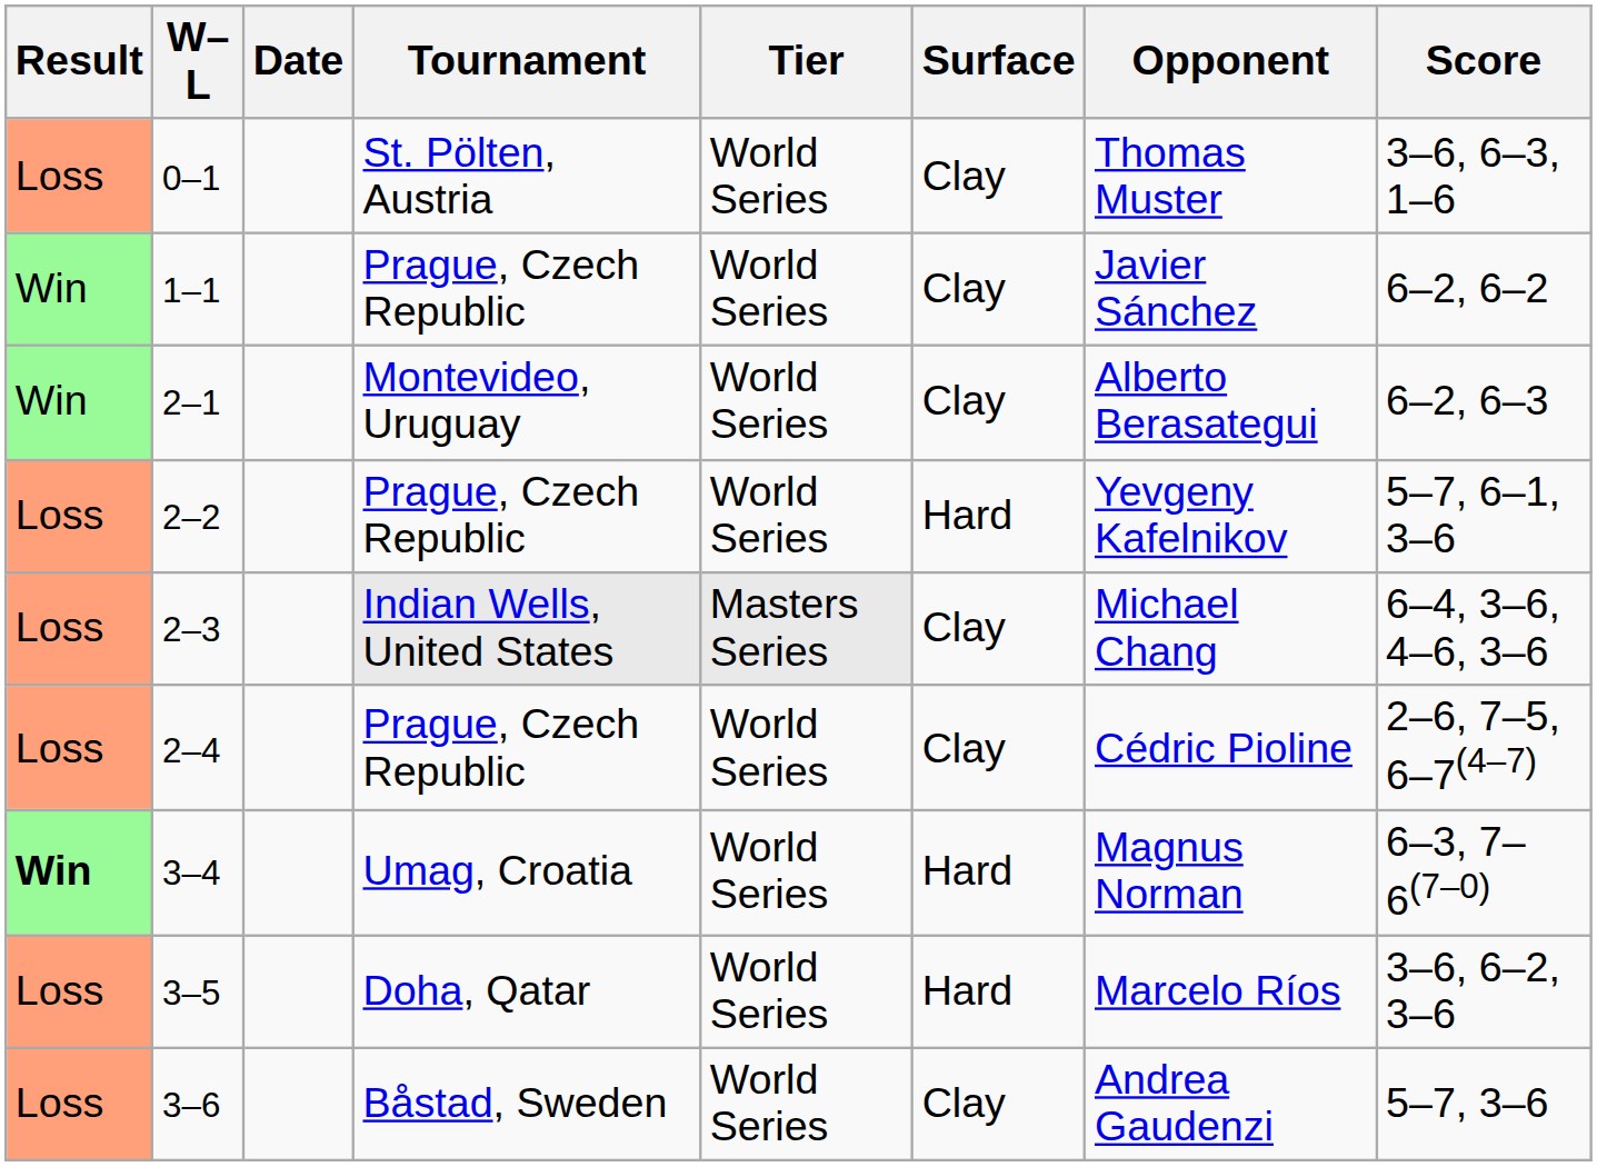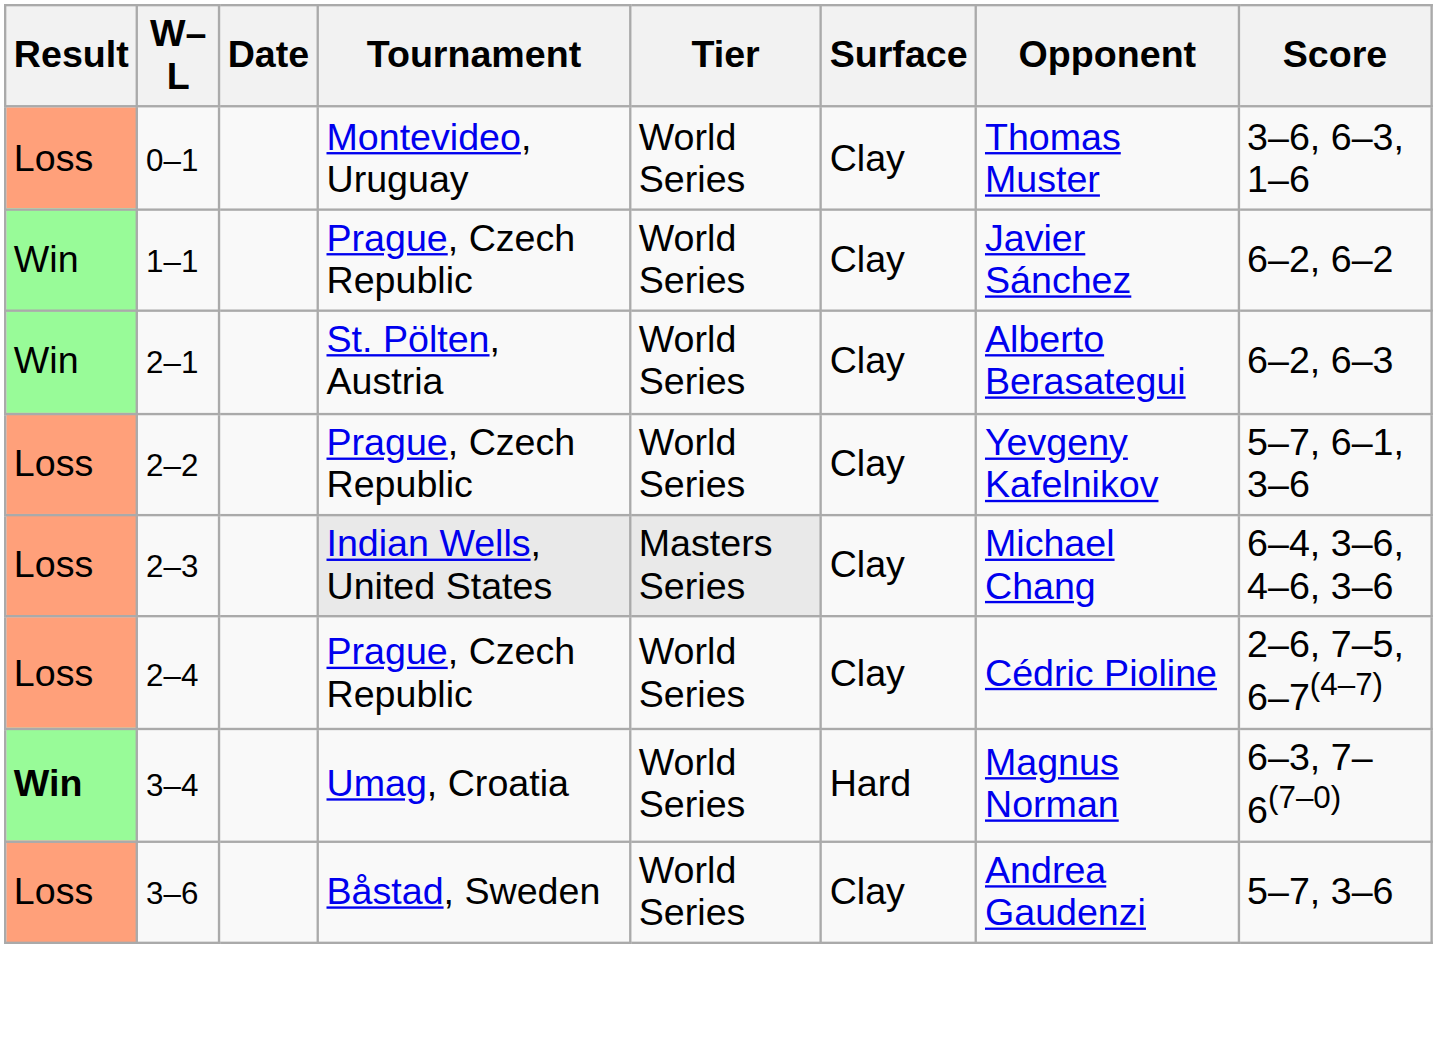 <table class="sortable wikitable">
 <tr>
 <th>Result</th>
 <th class="unsortable">W–L</th>
 <th>Date</th>
 <th>Tournament</th>
 <th>Tier</th>
 <th>Surface</th>
 <th>Opponent</th>
 <th class="unsortable">Score</th>
 </tr>
 <tr>
 <td style="background:#ffa07a;">Loss</td>
 <td><small>0–1</small></td>
 <td><a href='#'></a></td>
-<td><a href='#'>St. Pölten</a>, Austria</td>
+<td><a href='#'>Montevideo</a>, Uruguay</td>
 <td>World Series</td>
 <td>Clay</td>
 <td> <a href='#'>Thomas Muster</a></td>
 <td>3–6, 6–3, 1–6</td>
 </tr>
 <tr>
 <td style="background:#98fb98;">Win</td>
 <td><small>1–1</small></td>
 <td><a href='#'></a></td>
 <td><a href='#'>Prague</a>, Czech Republic</td>
 <td>World Series</td>
 <td>Clay</td>
 <td> <a href='#'>Javier Sánchez</a></td>
 <td>6–2, 6–2</td>
 </tr>
 <tr>
 <td style="background:#98fb98;">Win</td>
 <td><small>2–1</small></td>
 <td><a href='#'></a></td>
-<td><a href='#'>Montevideo</a>, Uruguay</td>
+<td><a href='#'>St. Pölten</a>, Austria</td>
 <td>World Series</td>
 <td>Clay</td>
 <td> <a href='#'>Alberto Berasategui</a></td>
 <td>6–2, 6–3</td>
 </tr>
 <tr>
 <td style="background:#ffa07a;">Loss</td>
 <td><small>2–2</small></td>
 <td><a href='#'></a></td>
 <td><a href='#'>Prague</a>, Czech Republic</td>
 <td>World Series</td>
-<td>Hard</td>
+<td>Clay</td>
 <td> <a href='#'>Yevgeny Kafelnikov</a></td>
 <td>5–7, 6–1, 3–6</td>
 </tr>
 <tr>
 <td style="background:#ffa07a;">Loss</td>
 <td><small>2–3</small></td>
 <td><a href='#'></a></td>
 <td style="background:#e9e9e9;"><a href='#'>Indian Wells</a>, United States</td>
 <td style="background:#e9e9e9;">Masters Series</td>
 <td>Clay</td>
 <td> <a href='#'>Michael Chang</a></td>
 <td>6–4, 3–6, 4–6, 3–6</td>
 </tr>
 <tr>
 <td style="background:#ffa07a;">Loss</td>
 <td><small>2–4</small></td>
 <td><a href='#'></a></td>
 <td><a href='#'>Prague</a>, Czech Republic</td>
 <td>World Series</td>
 <td>Clay</td>
 <td> <a href='#'>Cédric Pioline</a></td>
 <td>2–6, 7–5, 6–7<sup>(4–7)</sup></td>
 </tr>
 <tr>
 <td style="background:#98fb98;"><strong>Win</strong></td>
 <td><small>3–4</small></td>
 <td><a href='#'></a></td>
 <td><a href='#'>Umag</a>, Croatia</td>
 <td>World Series</td>
 <td>Hard</td>
 <td> <a href='#'>Magnus Norman</a></td>
 <td>6–3, 7–6<sup>(7–0)</sup></td>
 </tr>
 <tr>
 <td style="background:#ffa07a;">Loss</td>
-<td><small>3–5</small></td>
-<td><a href='#'></a></td>
-<td><a href='#'>Doha</a>, Qatar</td>
-<td>World Series</td>
-<td>Hard</td>
-<td> <a href='#'>Marcelo Ríos</a></td>
-<td>3–6, 6–2, 3–6</td>
-</tr>
-<tr>
-<td style="background:#ffa07a;">Loss</td>
 <td><small>3–6</small></td>
 <td><a href='#'></a></td>
 <td><a href='#'>Båstad</a>, Sweden</td>
 <td>World Series</td>
 <td>Clay</td>
 <td> <a href='#'>Andrea Gaudenzi</a></td>
 <td>5–7, 3–6</td>
 </tr>
 </table>
